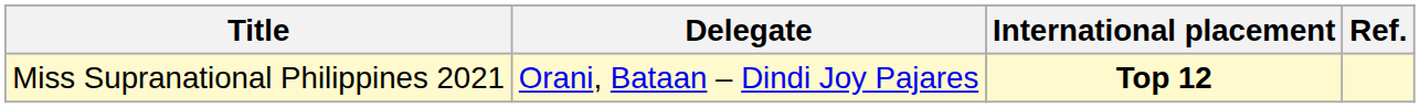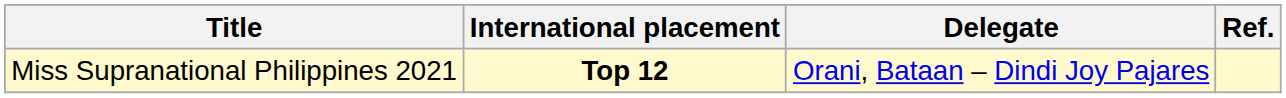 <table class="wikitable" style="font-size: 95%; text-align:center">
 <tr>
 <th>Title</th>
+<th>International placement</th>
 <th>Delegate</th>
-<th>International placement</th>
 <th>Ref.</th>
 </tr>
 <tr style="background:#FFFACD;">
 <td>Miss Supranational Philippines 2021</td>
+<td><strong>Top 12</strong></td>
 <td><a href='#'>Orani</a>, <a href='#'>Bataan</a> – <a href='#'>Dindi Joy Pajares</a></td>
-<td><strong>Top 12</strong></td>
 <td></td>
 </tr>
 </table>
